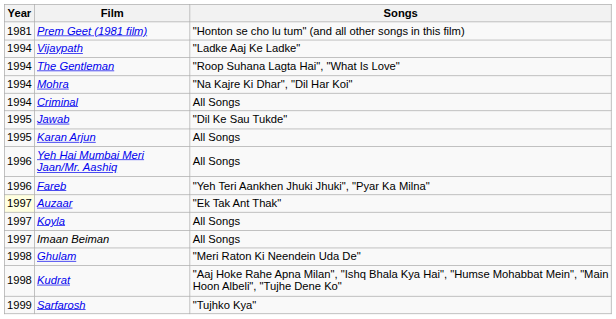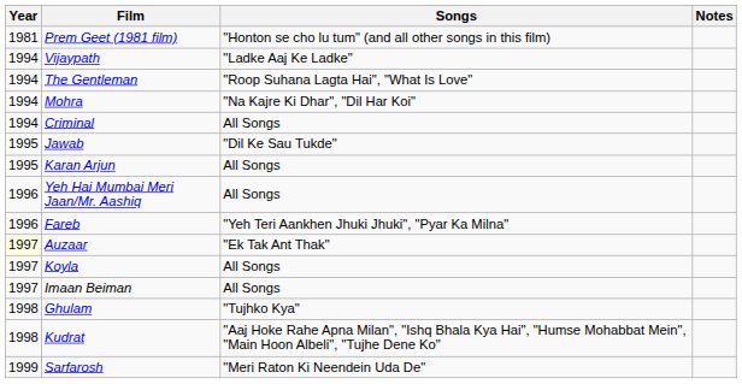 <table class="wikitable sortable">
 <tr>
 <th>Year</th>
 <th>Film</th>
 <th>Songs</th>
+<th>Notes</th>
 </tr>
 <tr>
 <td>1981</td>
 <td><em><a href='#'>Prem Geet (1981 film)</a></em></td>
 <td>"Honton se cho lu tum" (and all other songs in this film)</td>
+<td></td>
 </tr>
 <tr>
 <td>1994</td>
 <td><em><a href='#'>Vijaypath</a></em></td>
 <td>"Ladke Aaj Ke Ladke"</td>
+<td></td>
 </tr>
 <tr>
 <td>1994</td>
 <td><em><a href='#'>The Gentleman</a></em></td>
 <td>"Roop Suhana Lagta Hai", "What Is Love"</td>
+<td></td>
 </tr>
 <tr>
 <td>1994</td>
 <td><em><a href='#'>Mohra</a></em></td>
 <td>"Na Kajre Ki Dhar", "Dil Har Koi"</td>
+<td></td>
 </tr>
 <tr>
 <td>1994</td>
 <td><em><a href='#'>Criminal</a></em></td>
 <td>All Songs</td>
+<td></td>
 </tr>
 <tr>
 <td>1995</td>
 <td><em><a href='#'>Jawab</a></em></td>
 <td>"Dil Ke Sau Tukde"</td>
+<td></td>
 </tr>
 <tr>
 <td>1995</td>
 <td><em><a href='#'>Karan Arjun</a></em></td>
 <td>All Songs</td>
+<td></td>
 </tr>
 <tr>
 <td>1996</td>
 <td><em><a href='#'>Yeh Hai Mumbai Meri Jaan/Mr. Aashiq</a></em></td>
 <td>All Songs</td>
+<td></td>
 </tr>
 <tr>
 <td>1996</td>
 <td><em><a href='#'>Fareb</a></em></td>
 <td>"Yeh Teri Aankhen Jhuki Jhuki", "Pyar Ka Milna"</td>
+<td></td>
 </tr>
 <tr>
 <td style="background: lightyellow;">1997</td>
 <td><em><a href='#'>Auzaar</a></em></td>
 <td>"Ek Tak Ant Thak"</td>
+<td></td>
 </tr>
 <tr>
 <td>1997</td>
 <td><em><a href='#'>Koyla</a></em></td>
 <td>All Songs</td>
+<td></td>
 </tr>
 <tr>
 <td>1997</td>
 <td><em>Imaan Beiman</em></td>
 <td>All Songs</td>
+<td></td>
 </tr>
 <tr>
 <td>1998</td>
 <td><em><a href='#'>Ghulam</a></em></td>
-<td>"Meri Raton Ki Neendein Uda De"</td>
+<td>"Tujhko Kya"</td>
+<td></td>
 </tr>
 <tr>
 <td>1998</td>
 <td><em><a href='#'>Kudrat</a></em></td>
 <td>"Aaj Hoke Rahe Apna Milan", "Ishq Bhala Kya Hai", "Humse Mohabbat Mein", "Main Hoon Albeli", "Tujhe Dene Ko"</td>
+<td></td>
 </tr>
 <tr>
 <td>1999</td>
 <td><em><a href='#'>Sarfarosh</a></em></td>
-<td>"Tujhko Kya"</td>
+<td>"Meri Raton Ki Neendein Uda De"</td>
+<td></td>
 </tr>
 </table>
